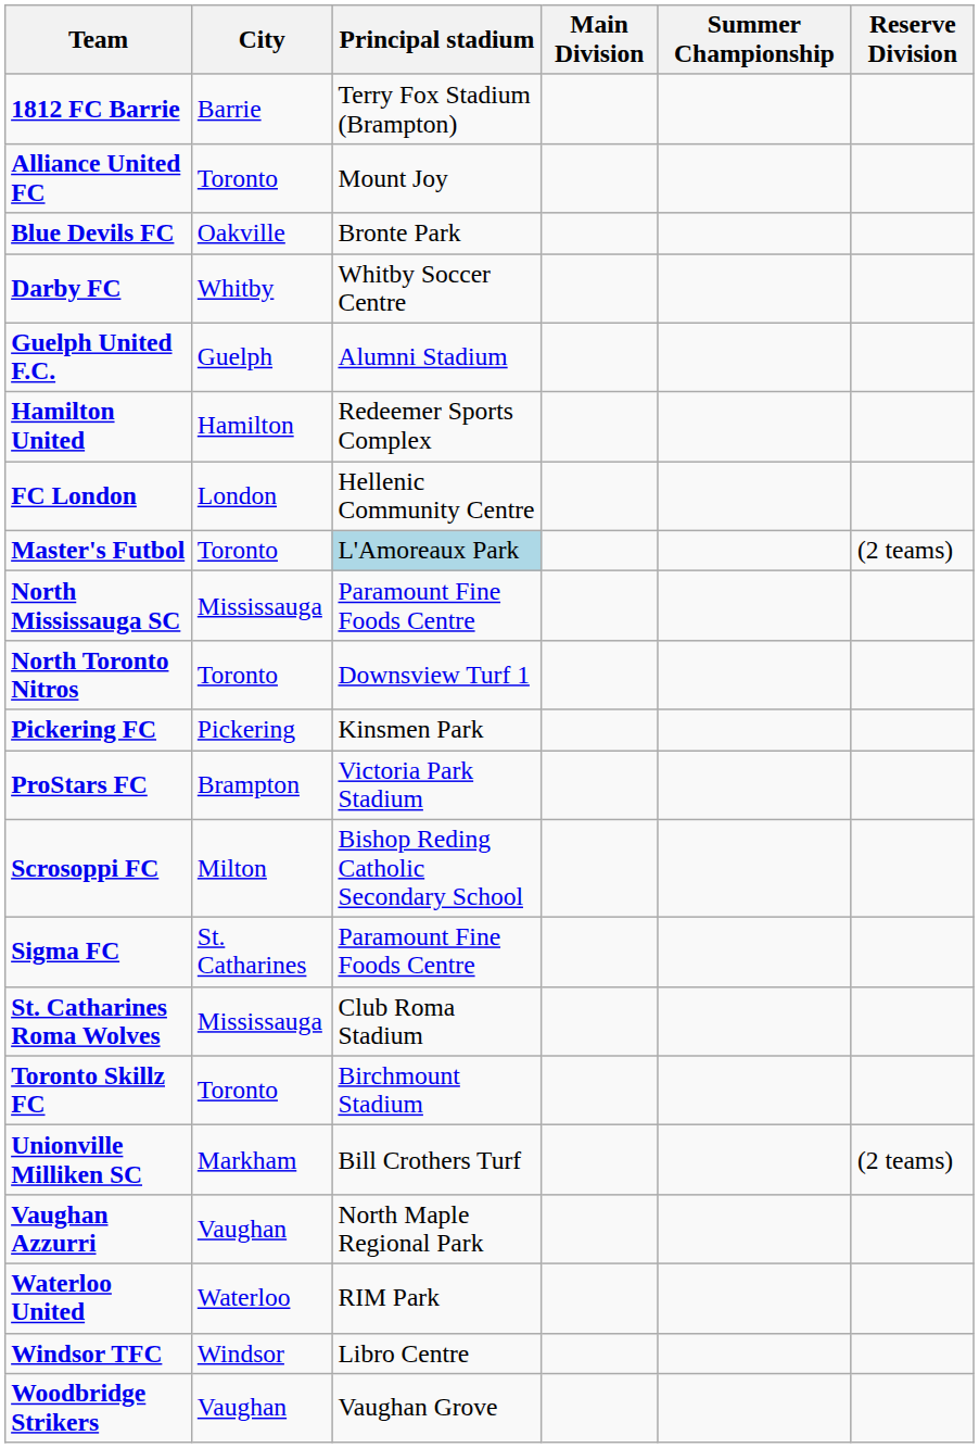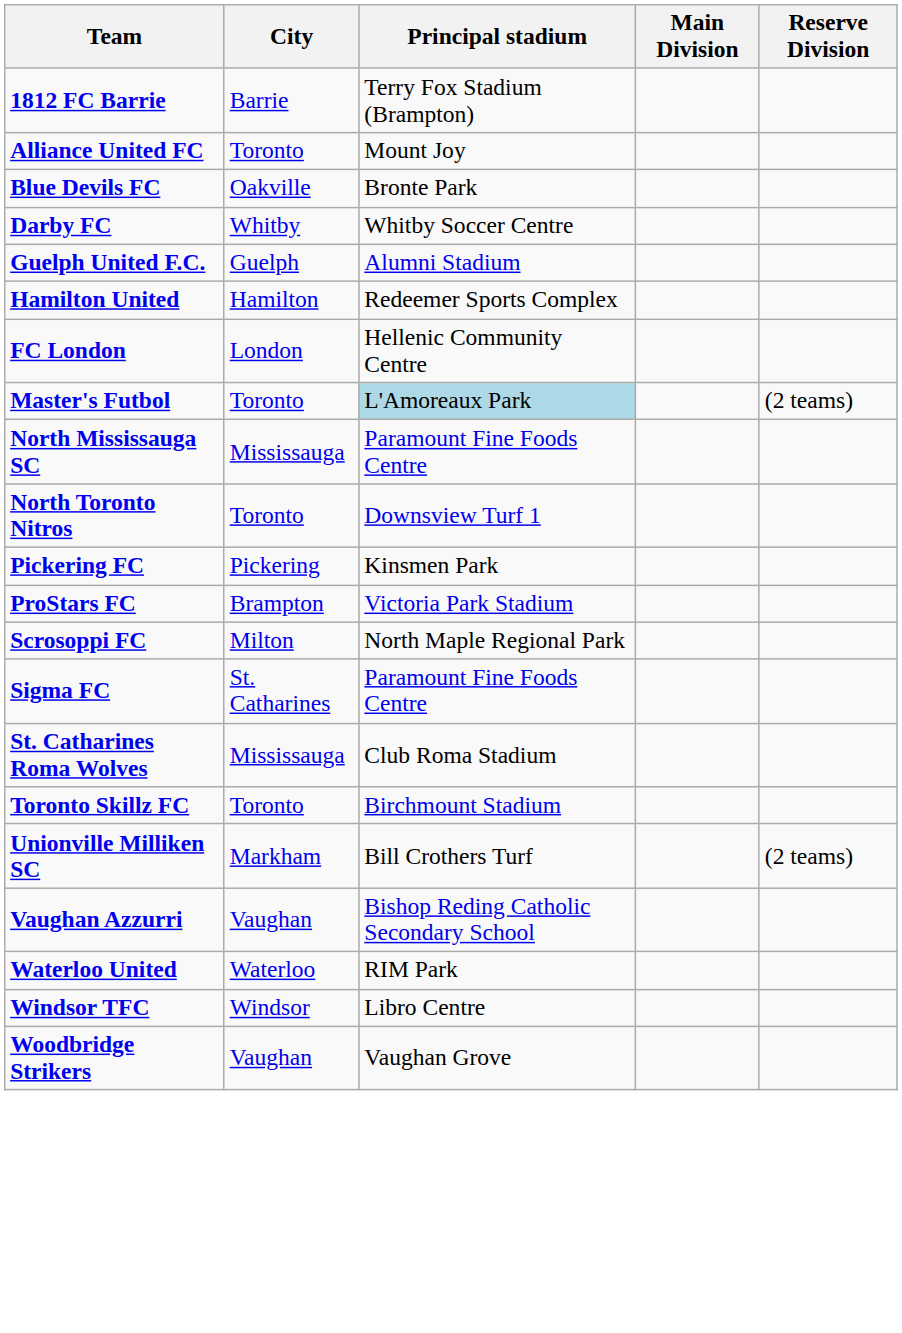 <table class="wikitable sortable">
 <tr>
 <th>Team</th>
 <th>City</th>
 <th>Principal stadium</th>
 <th>Main Division</th>
-<th>Summer Championship</th>
 <th>Reserve Division</th>
 </tr>
 <tr>
 <td><strong><a href='#'>1812 FC Barrie</a></strong></td>
 <td><a href='#'>Barrie</a></td>
 <td>Terry Fox Stadium (Brampton)</td>
-<td></td>
 <td></td>
 <td></td>
 </tr>
 <tr>
 <td><strong><a href='#'>Alliance United FC</a></strong></td>
 <td><a href='#'>Toronto</a></td>
 <td>Mount Joy</td>
 <td></td>
 <td></td>
-<td></td>
 </tr>
 <tr>
 <td><strong><a href='#'>Blue Devils FC</a></strong></td>
 <td><a href='#'>Oakville</a></td>
 <td>Bronte Park</td>
-<td></td>
 <td></td>
 <td></td>
 </tr>
 <tr>
 <td><strong><a href='#'>Darby FC</a></strong></td>
 <td><a href='#'>Whitby</a></td>
 <td>Whitby Soccer Centre</td>
 <td></td>
 <td></td>
-<td></td>
 </tr>
 <tr>
 <td><strong><a href='#'>Guelph United F.C.</a></strong></td>
 <td><a href='#'>Guelph</a></td>
 <td><a href='#'>Alumni Stadium</a></td>
-<td></td>
 <td></td>
 <td></td>
 </tr>
 <tr>
 <td><strong><a href='#'>Hamilton United</a></strong></td>
 <td><a href='#'>Hamilton</a></td>
 <td>Redeemer Sports Complex</td>
 <td></td>
 <td></td>
-<td></td>
 </tr>
 <tr>
 <td><strong><a href='#'>FC London</a></strong></td>
 <td><a href='#'>London</a></td>
 <td>Hellenic Community Centre</td>
 <td></td>
 <td></td>
-<td></td>
 </tr>
 <tr>
 <td><strong><a href='#'>Master's Futbol</a></strong></td>
 <td><a href='#'>Toronto</a></td>
 <td style="background: lightblue;">L'Amoreaux Park</td>
-<td></td>
 <td></td>
 <td> (2 teams)</td>
 </tr>
 <tr>
 <td><strong><a href='#'>North Mississauga SC</a></strong></td>
 <td><a href='#'>Mississauga</a></td>
 <td><a href='#'>Paramount Fine Foods Centre</a></td>
 <td></td>
 <td></td>
-<td></td>
 </tr>
 <tr>
 <td><strong><a href='#'>North Toronto Nitros</a></strong></td>
 <td><a href='#'>Toronto</a></td>
 <td><a href='#'>Downsview Turf 1</a></td>
-<td></td>
 <td></td>
 <td></td>
 </tr>
 <tr>
 <td><strong><a href='#'>Pickering FC</a></strong></td>
 <td><a href='#'>Pickering</a></td>
 <td>Kinsmen Park</td>
 <td></td>
 <td></td>
-<td></td>
 </tr>
 <tr>
 <td><strong><a href='#'>ProStars FC</a></strong></td>
 <td><a href='#'>Brampton</a></td>
 <td><a href='#'>Victoria Park Stadium</a></td>
 <td></td>
 <td></td>
-<td></td>
 </tr>
 <tr>
 <td><strong><a href='#'>Scrosoppi FC</a></strong></td>
 <td><a href='#'>Milton</a></td>
-<td><a href='#'>Bishop Reding Catholic Secondary School</a></td>
-<td></td>
+<td>North Maple Regional Park</td>
 <td></td>
 <td></td>
 </tr>
 <tr>
 <td><strong><a href='#'>Sigma FC</a></strong></td>
 <td><a href='#'>St. Catharines</a></td>
 <td><a href='#'>Paramount Fine Foods Centre</a></td>
 <td></td>
 <td></td>
-<td></td>
 </tr>
 <tr>
 <td><strong><a href='#'>St. Catharines Roma Wolves</a></strong></td>
 <td><a href='#'>Mississauga</a></td>
 <td>Club Roma Stadium</td>
-<td></td>
 <td></td>
 <td></td>
 </tr>
 <tr>
 <td><strong><a href='#'>Toronto Skillz FC</a></strong></td>
 <td><a href='#'>Toronto</a></td>
 <td><a href='#'>Birchmount Stadium</a></td>
 <td></td>
 <td></td>
-<td></td>
 </tr>
 <tr>
 <td><strong><a href='#'>Unionville Milliken SC</a></strong></td>
 <td><a href='#'>Markham</a></td>
 <td>Bill Crothers Turf</td>
 <td></td>
-<td></td>
 <td> (2 teams)</td>
 </tr>
 <tr>
 <td><strong><a href='#'>Vaughan Azzurri</a></strong></td>
 <td><a href='#'>Vaughan</a></td>
-<td>North Maple Regional Park</td>
-<td></td>
+<td><a href='#'>Bishop Reding Catholic Secondary School</a></td>
 <td></td>
 <td></td>
 </tr>
 <tr>
 <td><strong><a href='#'>Waterloo United</a></strong></td>
 <td><a href='#'>Waterloo</a></td>
 <td>RIM Park</td>
 <td></td>
 <td></td>
-<td></td>
 </tr>
 <tr>
 <td><strong><a href='#'>Windsor TFC</a></strong></td>
 <td><a href='#'>Windsor</a></td>
 <td>Libro Centre</td>
-<td></td>
 <td></td>
 <td></td>
 </tr>
 <tr>
 <td><strong><a href='#'>Woodbridge Strikers</a></strong></td>
 <td><a href='#'>Vaughan</a></td>
 <td>Vaughan Grove</td>
 <td></td>
 <td></td>
-<td></td>
 </tr>
 </table>
